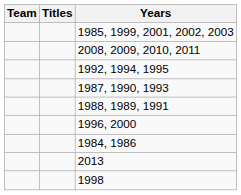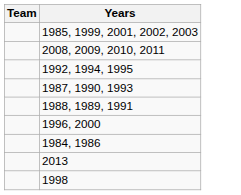 <table class="sortable wikitable">
 <tr>
 <th>Team</th>
-<th>Titles</th>
 <th>Years</th>
 </tr>
 <tr>
 <td style=><em><a href='#'></a></em></td>
-<td></td>
 <td>1985, 1999, 2001, 2002, 2003</td>
 </tr>
 <tr>
 <td style=><em><a href='#'></a></em></td>
-<td></td>
 <td>2008, 2009, 2010, 2011</td>
 </tr>
 <tr>
 <td style=><em><a href='#'></a></em></td>
-<td></td>
 <td>1992, 1994, 1995</td>
 </tr>
 <tr>
 <td style=><em><a href='#'></a></em></td>
-<td></td>
 <td>1987, 1990, 1993</td>
 </tr>
 <tr>
 <td style=><em><a href='#'></a></em></td>
-<td></td>
 <td>1988, 1989, 1991</td>
 </tr>
 <tr>
 <td style=><em><a href='#'></a></em></td>
-<td></td>
 <td>1996, 2000</td>
 </tr>
 <tr>
 <td style=><em><a href='#'></a></em></td>
-<td></td>
 <td>1984, 1986</td>
 </tr>
 <tr>
 <td style=><em><a href='#'></a></em></td>
-<td></td>
 <td>2013</td>
 </tr>
 <tr>
 <td style=><em><a href='#'></a></em></td>
-<td></td>
 <td>1998</td>
 </tr>
 </table>
